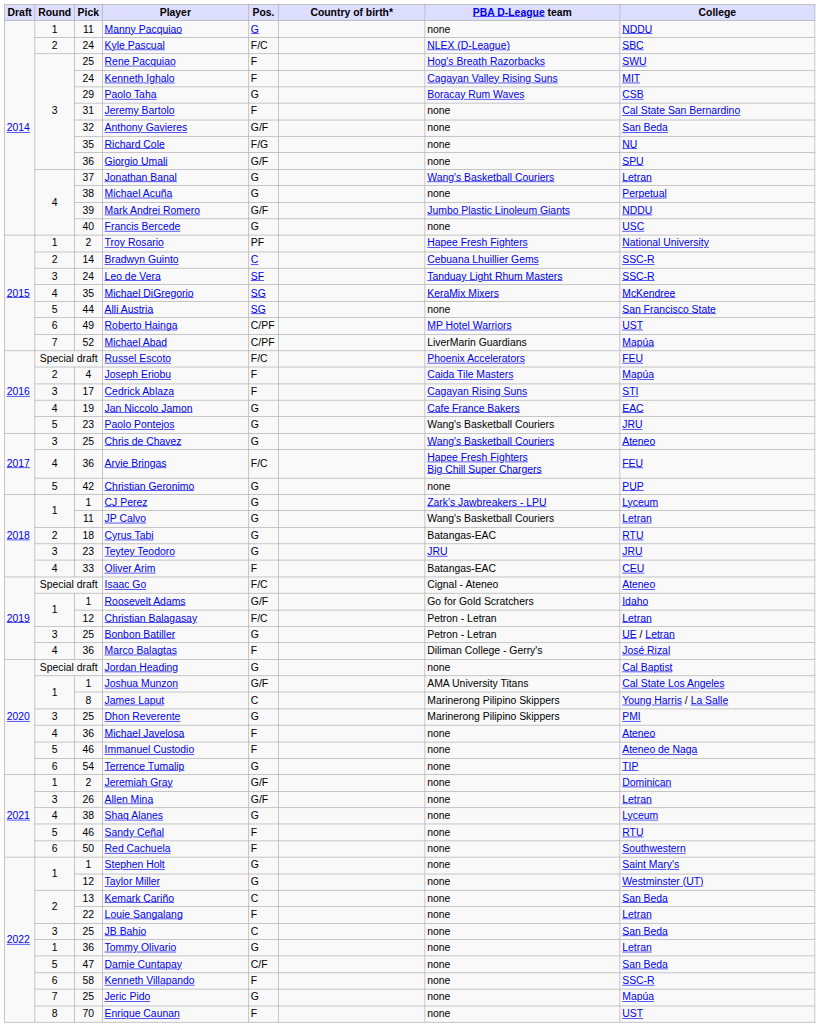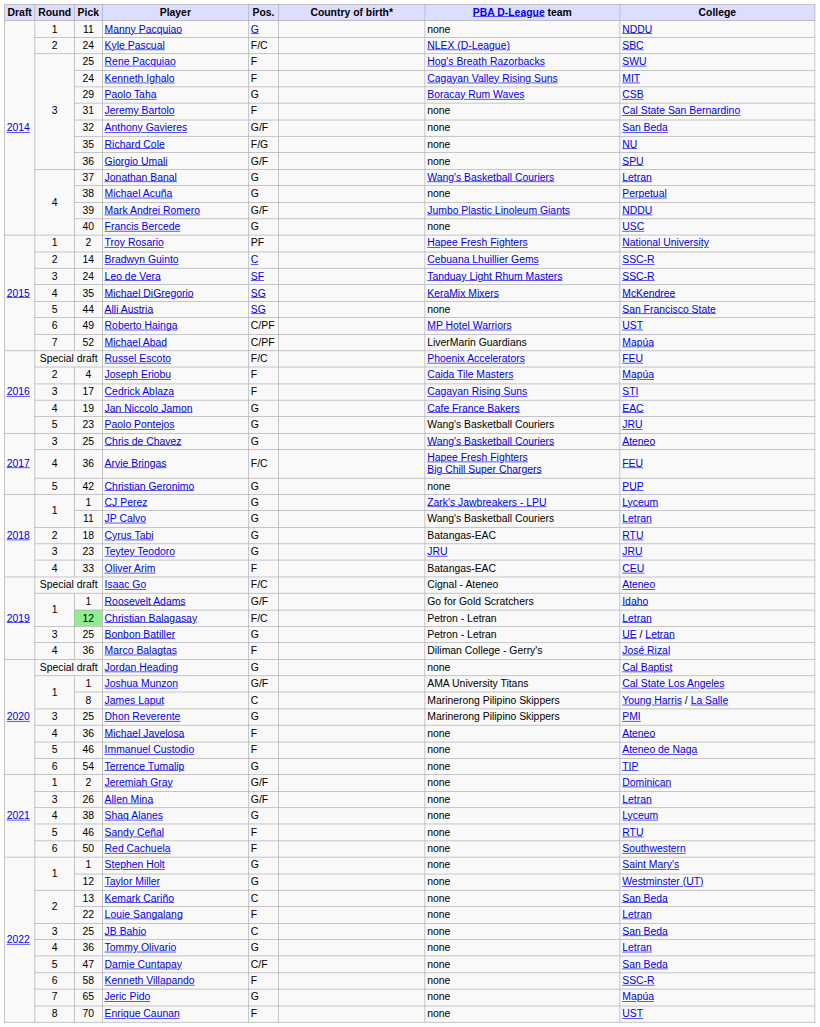 <table class="wikitable sortable sortable">
 <tr>
 <th style="background:#ddf; width:1%;">Draft</th>
 <th style="background:#ddf; width:1%;">Round</th>
 <th style="background:#ddf; width:1%;">Pick</th>
 <th style="background:#ddf; width:15%;">Player</th>
 <th style="background:#ddf; width:1%;">Pos.</th>
 <th style="background:#ddf; width:15%;">Country of birth*</th>
 <th style="background:#ddf; width:20%;"><a href='#'>PBA D-League</a> team</th>
 <th style="background:#ddf; width:20%;">College</th>
 </tr>
 <tr>
 <td rowspan=13><a href='#'>2014</a></td>
 <td align=center>1</td>
 <td align=center>11</td>
 <td><a href='#'>Manny Pacquiao</a></td>
 <td><a href='#'>G</a></td>
 <td></td>
 <td>none</td>
 <td><a href='#'>NDDU</a></td>
 </tr>
 <tr>
 <td align=center>2</td>
 <td align=center>24</td>
 <td><a href='#'>Kyle Pascual</a></td>
 <td>F/C</td>
 <td></td>
 <td><a href='#'>NLEX (D-League)</a></td>
 <td><a href='#'>SBC</a></td>
 </tr>
 <tr>
 <td rowspan="7" align="center">3</td>
 <td align=center>25</td>
 <td><a href='#'>Rene Pacquiao</a></td>
 <td>F</td>
 <td></td>
 <td><a href='#'>Hog's Breath Razorbacks</a></td>
 <td><a href='#'>SWU</a></td>
 </tr>
 <tr>
 <td align=center>24</td>
 <td><a href='#'>Kenneth Ighalo</a></td>
 <td>F</td>
 <td></td>
 <td><a href='#'>Cagayan Valley Rising Suns</a></td>
 <td><a href='#'>MIT</a></td>
 </tr>
 <tr>
 <td align=center>29</td>
 <td><a href='#'>Paolo Taha</a></td>
 <td>G</td>
 <td></td>
 <td><a href='#'>Boracay Rum Waves</a></td>
 <td><a href='#'>CSB</a></td>
 </tr>
 <tr>
 <td align=center>31</td>
 <td><a href='#'>Jeremy Bartolo</a></td>
 <td>F</td>
 <td></td>
 <td>none</td>
 <td><a href='#'>Cal State San Bernardino</a></td>
 </tr>
 <tr>
 <td align=center>32</td>
 <td><a href='#'>Anthony Gavieres</a></td>
 <td>G/F</td>
 <td></td>
 <td>none</td>
 <td><a href='#'>San Beda</a></td>
 </tr>
 <tr>
 <td align=center>35</td>
 <td><a href='#'>Richard Cole</a></td>
 <td>F/G</td>
 <td></td>
 <td>none</td>
 <td><a href='#'>NU</a></td>
 </tr>
 <tr>
 <td align=center>36</td>
 <td><a href='#'>Giorgio Umali</a></td>
 <td>G/F</td>
 <td></td>
 <td>none</td>
 <td><a href='#'>SPU</a></td>
 </tr>
 <tr>
 <td rowspan="4" align="center">4</td>
 <td align="center">37</td>
 <td><a href='#'>Jonathan Banal</a></td>
 <td>G</td>
 <td></td>
 <td><a href='#'>Wang's Basketball Couriers</a></td>
 <td><a href='#'>Letran</a></td>
 </tr>
 <tr>
 <td align="center">38</td>
 <td><a href='#'>Michael Acuña</a></td>
 <td>G</td>
 <td></td>
 <td>none</td>
 <td><a href='#'>Perpetual</a></td>
 </tr>
 <tr>
 <td align="center">39</td>
 <td><a href='#'>Mark Andrei Romero</a></td>
 <td>G/F</td>
 <td></td>
 <td><a href='#'>Jumbo Plastic Linoleum Giants</a></td>
 <td><a href='#'>NDDU</a></td>
 </tr>
 <tr>
 <td align="center">40</td>
 <td><a href='#'>Francis Bercede</a></td>
 <td>G</td>
 <td></td>
 <td>none</td>
 <td><a href='#'>USC</a></td>
 </tr>
 <tr>
 <td rowspan="7"><a href='#'>2015</a></td>
 <td align=center>1</td>
 <td align=center>2</td>
 <td><a href='#'>Troy Rosario</a></td>
 <td>PF</td>
 <td></td>
 <td><a href='#'>Hapee Fresh Fighters</a></td>
 <td><a href='#'>National University</a></td>
 </tr>
 <tr>
 <td align=center>2</td>
 <td align=center>14</td>
 <td><a href='#'>Bradwyn Guinto</a></td>
 <td><a href='#'>C</a></td>
 <td></td>
 <td><a href='#'>Cebuana Lhuillier Gems</a></td>
 <td><a href='#'>SSC-R</a></td>
 </tr>
 <tr>
 <td align=center>3</td>
 <td align=center>24</td>
 <td><a href='#'>Leo de Vera</a></td>
 <td><a href='#'>SF</a></td>
 <td></td>
 <td><a href='#'>Tanduay Light Rhum Masters</a></td>
 <td><a href='#'>SSC-R</a></td>
 </tr>
 <tr>
 <td align=center>4</td>
 <td align=center>35</td>
 <td><a href='#'>Michael DiGregorio</a></td>
 <td><a href='#'>SG</a></td>
 <td></td>
 <td><a href='#'>KeraMix Mixers</a></td>
 <td><a href='#'>McKendree</a></td>
 </tr>
 <tr>
 <td align=center>5</td>
 <td align=center>44</td>
 <td><a href='#'>Alli Austria</a></td>
 <td><a href='#'>SG</a></td>
 <td></td>
 <td>none</td>
 <td><a href='#'>San Francisco State</a></td>
 </tr>
 <tr>
 <td align=center>6</td>
 <td align=center>49</td>
 <td><a href='#'>Roberto Hainga</a></td>
 <td>C/PF</td>
 <td></td>
 <td><a href='#'>MP Hotel Warriors</a></td>
 <td><a href='#'>UST</a></td>
 </tr>
 <tr>
 <td align=center>7</td>
 <td align=center>52</td>
 <td><a href='#'>Michael Abad</a></td>
 <td>C/PF</td>
 <td></td>
 <td>LiverMarin Guardians</td>
 <td><a href='#'>Mapúa</a></td>
 </tr>
 <tr>
 <td rowspan=5><a href='#'>2016</a></td>
 <td colspan=2 align=center>Special draft</td>
 <td><a href='#'>Russel Escoto</a></td>
 <td>F/C</td>
 <td></td>
 <td><a href='#'>Phoenix Accelerators</a></td>
 <td><a href='#'>FEU</a></td>
 </tr>
 <tr>
 <td align=center>2</td>
 <td align=center>4</td>
 <td><a href='#'>Joseph Eriobu</a></td>
 <td>F</td>
 <td></td>
 <td><a href='#'>Caida Tile Masters</a></td>
 <td><a href='#'>Mapúa</a></td>
 </tr>
 <tr>
 <td align=center>3</td>
 <td align=center>17</td>
 <td><a href='#'>Cedrick Ablaza</a></td>
 <td>F</td>
 <td></td>
 <td><a href='#'>Cagayan Rising Suns</a></td>
 <td><a href='#'>STI</a></td>
 </tr>
 <tr>
 <td align=center>4</td>
 <td align=center>19</td>
 <td><a href='#'>Jan Niccolo Jamon</a></td>
 <td>G</td>
 <td></td>
 <td><a href='#'>Cafe France Bakers</a></td>
 <td><a href='#'>EAC</a></td>
 </tr>
 <tr>
 <td align="center">5</td>
 <td align=center>23</td>
 <td><a href='#'>Paolo Pontejos</a></td>
 <td>G</td>
 <td></td>
 <td>Wang's Basketball Couriers</td>
 <td><a href='#'>JRU</a></td>
 </tr>
 <tr>
 <td rowspan=3><a href='#'>2017</a></td>
 <td align=center>3</td>
 <td align=center>25</td>
 <td><a href='#'>Chris de Chavez</a></td>
 <td>G</td>
 <td></td>
 <td><a href='#'>Wang's Basketball Couriers</a></td>
 <td><a href='#'>Ateneo</a></td>
 </tr>
 <tr>
 <td align=center>4</td>
 <td align=center>36</td>
 <td><a href='#'>Arvie Bringas</a></td>
 <td>F/C</td>
 <td></td>
 <td><a href='#'>Hapee Fresh Fighters</a><br><a href='#'>Big Chill Super Chargers</a></td>
 <td><a href='#'>FEU</a></td>
 </tr>
 <tr>
 <td align="center">5</td>
 <td align="center">42</td>
 <td><a href='#'>Christian Geronimo</a></td>
 <td>G</td>
 <td></td>
 <td>none</td>
 <td><a href='#'>PUP</a></td>
 </tr>
 <tr>
 <td rowspan=5><a href='#'>2018</a></td>
 <td rowspan=2 align=center>1</td>
 <td align=center>1</td>
 <td><a href='#'>CJ Perez</a></td>
 <td>G</td>
 <td></td>
 <td><a href='#'>Zark's Jawbreakers - LPU</a></td>
 <td><a href='#'>Lyceum</a></td>
 </tr>
 <tr>
 <td align=center>11</td>
 <td><a href='#'>JP Calvo</a></td>
 <td>G</td>
 <td></td>
 <td>Wang's Basketball Couriers</td>
 <td><a href='#'>Letran</a></td>
 </tr>
 <tr>
 <td align=center>2</td>
 <td align=center>18</td>
 <td><a href='#'>Cyrus Tabi</a></td>
 <td>G</td>
 <td></td>
 <td>Batangas-EAC</td>
 <td><a href='#'>RTU</a></td>
 </tr>
 <tr>
 <td align=center>3</td>
 <td align=center>23</td>
 <td><a href='#'>Teytey Teodoro</a></td>
 <td>G</td>
 <td></td>
 <td><a href='#'>JRU</a></td>
 <td><a href='#'>JRU</a></td>
 </tr>
 <tr>
 <td align=center>4</td>
 <td align=center>33</td>
 <td><a href='#'>Oliver Arim</a></td>
 <td>F</td>
 <td></td>
 <td>Batangas-EAC</td>
 <td><a href='#'>CEU</a></td>
 </tr>
 <tr>
 <td rowspan=5><a href='#'>2019</a></td>
 <td colspan=2 align=center>Special draft</td>
 <td><a href='#'>Isaac Go</a></td>
 <td>F/C</td>
 <td></td>
 <td>Cignal - Ateneo</td>
 <td><a href='#'>Ateneo</a></td>
 </tr>
 <tr>
 <td rowspan=2 align=center>1</td>
 <td align=center>1</td>
 <td><a href='#'>Roosevelt Adams</a></td>
 <td>G/F</td>
 <td></td>
 <td>Go for Gold Scratchers</td>
 <td><a href='#'>Idaho</a></td>
 </tr>
 <tr>
-<td align=center>12</td>
+<td align=center style="background: lightgreen;">12</td>
 <td><a href='#'>Christian Balagasay</a></td>
 <td>F/C</td>
 <td></td>
 <td>Petron - Letran</td>
 <td><a href='#'>Letran</a></td>
 </tr>
 <tr>
 <td align=center>3</td>
 <td align=center>25</td>
 <td><a href='#'>Bonbon Batiller</a></td>
 <td>G</td>
 <td></td>
 <td>Petron - Letran</td>
 <td><a href='#'>UE</a> / <a href='#'>Letran</a></td>
 </tr>
 <tr>
 <td align=center>4</td>
 <td align=center>36</td>
 <td><a href='#'>Marco Balagtas</a></td>
 <td>F</td>
 <td></td>
 <td>Diliman College - Gerry's</td>
 <td><a href='#'>José Rizal</a></td>
 </tr>
 <tr>
 <td rowspan=7><a href='#'>2020</a></td>
 <td colspan=2 align=center>Special draft</td>
 <td><a href='#'>Jordan Heading</a></td>
 <td>G</td>
 <td></td>
 <td>none</td>
 <td><a href='#'>Cal Baptist</a></td>
 </tr>
 <tr>
 <td rowspan=2 align=center>1</td>
 <td align=center>1</td>
 <td><a href='#'>Joshua Munzon</a></td>
 <td>G/F</td>
 <td></td>
 <td>AMA University Titans</td>
 <td><a href='#'>Cal State Los Angeles</a></td>
 </tr>
 <tr>
 <td align=center>8</td>
 <td><a href='#'>James Laput</a></td>
 <td>C</td>
 <td></td>
 <td>Marinerong Pilipino Skippers</td>
 <td><a href='#'>Young Harris</a> / <a href='#'>La Salle</a></td>
 </tr>
 <tr>
 <td align=center>3</td>
 <td align=center>25</td>
 <td><a href='#'>Dhon Reverente</a></td>
 <td>G</td>
 <td></td>
 <td>Marinerong Pilipino Skippers</td>
 <td><a href='#'>PMI</a></td>
 </tr>
 <tr>
 <td align=center>4</td>
 <td align=center>36</td>
 <td><a href='#'>Michael Javelosa</a></td>
 <td>F</td>
 <td></td>
 <td>none</td>
 <td><a href='#'>Ateneo</a></td>
 </tr>
 <tr>
 <td align=center>5</td>
 <td align=center>46</td>
 <td><a href='#'>Immanuel Custodio</a></td>
 <td>F</td>
 <td></td>
 <td>none</td>
 <td><a href='#'>Ateneo de Naga</a></td>
 </tr>
 <tr>
 <td align=center>6</td>
 <td align=center>54</td>
 <td><a href='#'>Terrence Tumalip</a></td>
 <td>G</td>
 <td></td>
 <td>none</td>
 <td><a href='#'>TIP</a></td>
 </tr>
 <tr>
 <td rowspan="5"><a href='#'>2021</a></td>
 <td align="center">1</td>
 <td align="center">2</td>
 <td><a href='#'>Jeremiah Gray</a></td>
 <td>G/F</td>
 <td></td>
 <td>none</td>
 <td><a href='#'>Dominican</a></td>
 </tr>
 <tr>
 <td align="center">3</td>
 <td align="center">26</td>
 <td><a href='#'>Allen Mina</a></td>
 <td>G/F</td>
 <td></td>
 <td>none</td>
 <td><a href='#'>Letran</a></td>
 </tr>
 <tr>
 <td align="center">4</td>
 <td align="center">38</td>
 <td><a href='#'>Shaq Alanes</a></td>
 <td>G</td>
 <td></td>
 <td>none</td>
 <td><a href='#'>Lyceum</a></td>
 </tr>
 <tr>
 <td align="center">5</td>
 <td align="center">46</td>
 <td><a href='#'>Sandy Ceñal</a></td>
 <td>F</td>
 <td></td>
 <td>none</td>
 <td><a href='#'>RTU</a></td>
 </tr>
 <tr>
 <td align="center">6</td>
 <td align="center">50</td>
 <td><a href='#'>Red Cachuela</a></td>
 <td>F</td>
 <td></td>
 <td>none</td>
 <td><a href='#'>Southwestern</a></td>
 </tr>
 <tr>
 <td rowspan="10"><a href='#'>2022</a></td>
 <td rowspan="2" align="center">1</td>
 <td align="center">1</td>
 <td><a href='#'>Stephen Holt</a></td>
 <td>G</td>
 <td></td>
 <td>none</td>
 <td><a href='#'>Saint Mary's</a></td>
 </tr>
 <tr>
 <td align="center">12</td>
 <td><a href='#'>Taylor Miller</a></td>
 <td>G</td>
 <td></td>
 <td>none</td>
 <td><a href='#'>Westminster (UT)</a></td>
 </tr>
 <tr>
 <td rowspan="2" align="center">2</td>
 <td align="center">13</td>
 <td><a href='#'>Kemark Cariño</a></td>
 <td>C</td>
 <td></td>
 <td>none</td>
 <td><a href='#'>San Beda</a></td>
 </tr>
 <tr>
 <td align="center">22</td>
 <td><a href='#'>Louie Sangalang</a></td>
 <td>F</td>
 <td></td>
 <td>none</td>
 <td><a href='#'>Letran</a></td>
 </tr>
 <tr>
 <td align="center">3</td>
 <td align="center">25</td>
 <td><a href='#'>JB Bahio</a></td>
 <td>C</td>
 <td></td>
 <td>none</td>
 <td><a href='#'>San Beda</a></td>
 </tr>
 <tr>
-<td align="center">1</td>
+<td align="center">4</td>
 <td align="center">36</td>
 <td><a href='#'>Tommy Olivario</a></td>
 <td>G</td>
 <td></td>
 <td>none</td>
 <td><a href='#'>Letran</a></td>
 </tr>
 <tr>
 <td align="center">5</td>
 <td align="center">47</td>
 <td><a href='#'>Damie Cuntapay</a></td>
 <td>C/F</td>
 <td></td>
 <td>none</td>
 <td><a href='#'>San Beda</a></td>
 </tr>
 <tr>
 <td align="center">6</td>
 <td align="center">58</td>
 <td><a href='#'>Kenneth Villapando</a></td>
 <td>F</td>
 <td></td>
 <td>none</td>
 <td><a href='#'>SSC-R</a></td>
 </tr>
 <tr>
 <td align="center">7</td>
-<td align="center">25</td>
+<td align="center">65</td>
 <td><a href='#'>Jeric Pido</a></td>
 <td>G</td>
 <td></td>
 <td>none</td>
 <td><a href='#'>Mapúa</a></td>
 </tr>
 <tr>
 <td align="center">8</td>
 <td align="center">70</td>
 <td><a href='#'>Enrique Caunan</a></td>
 <td>F</td>
 <td></td>
 <td>none</td>
 <td><a href='#'>UST</a></td>
 </tr>
 </table>
